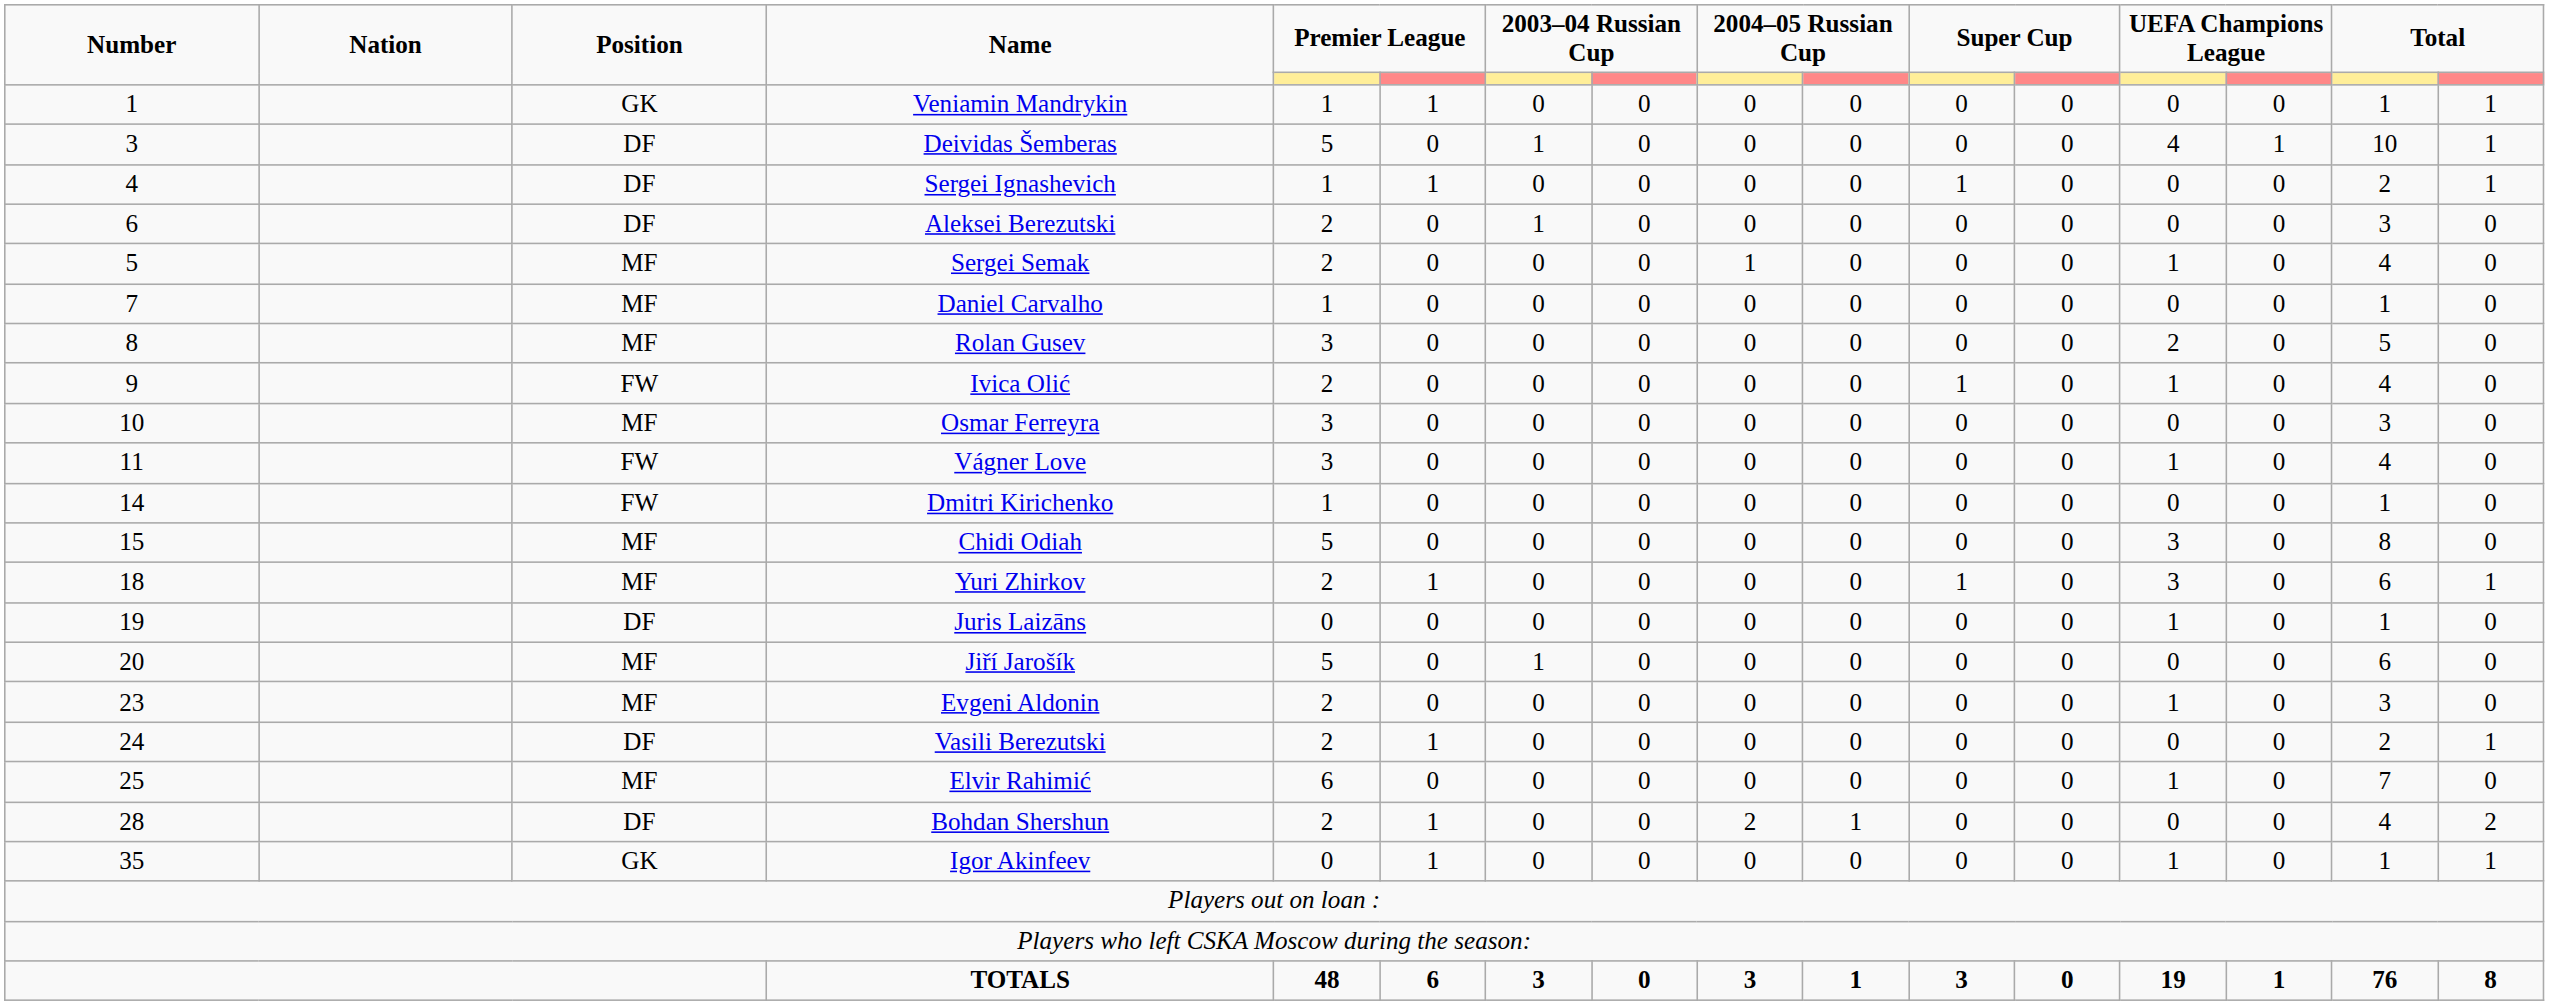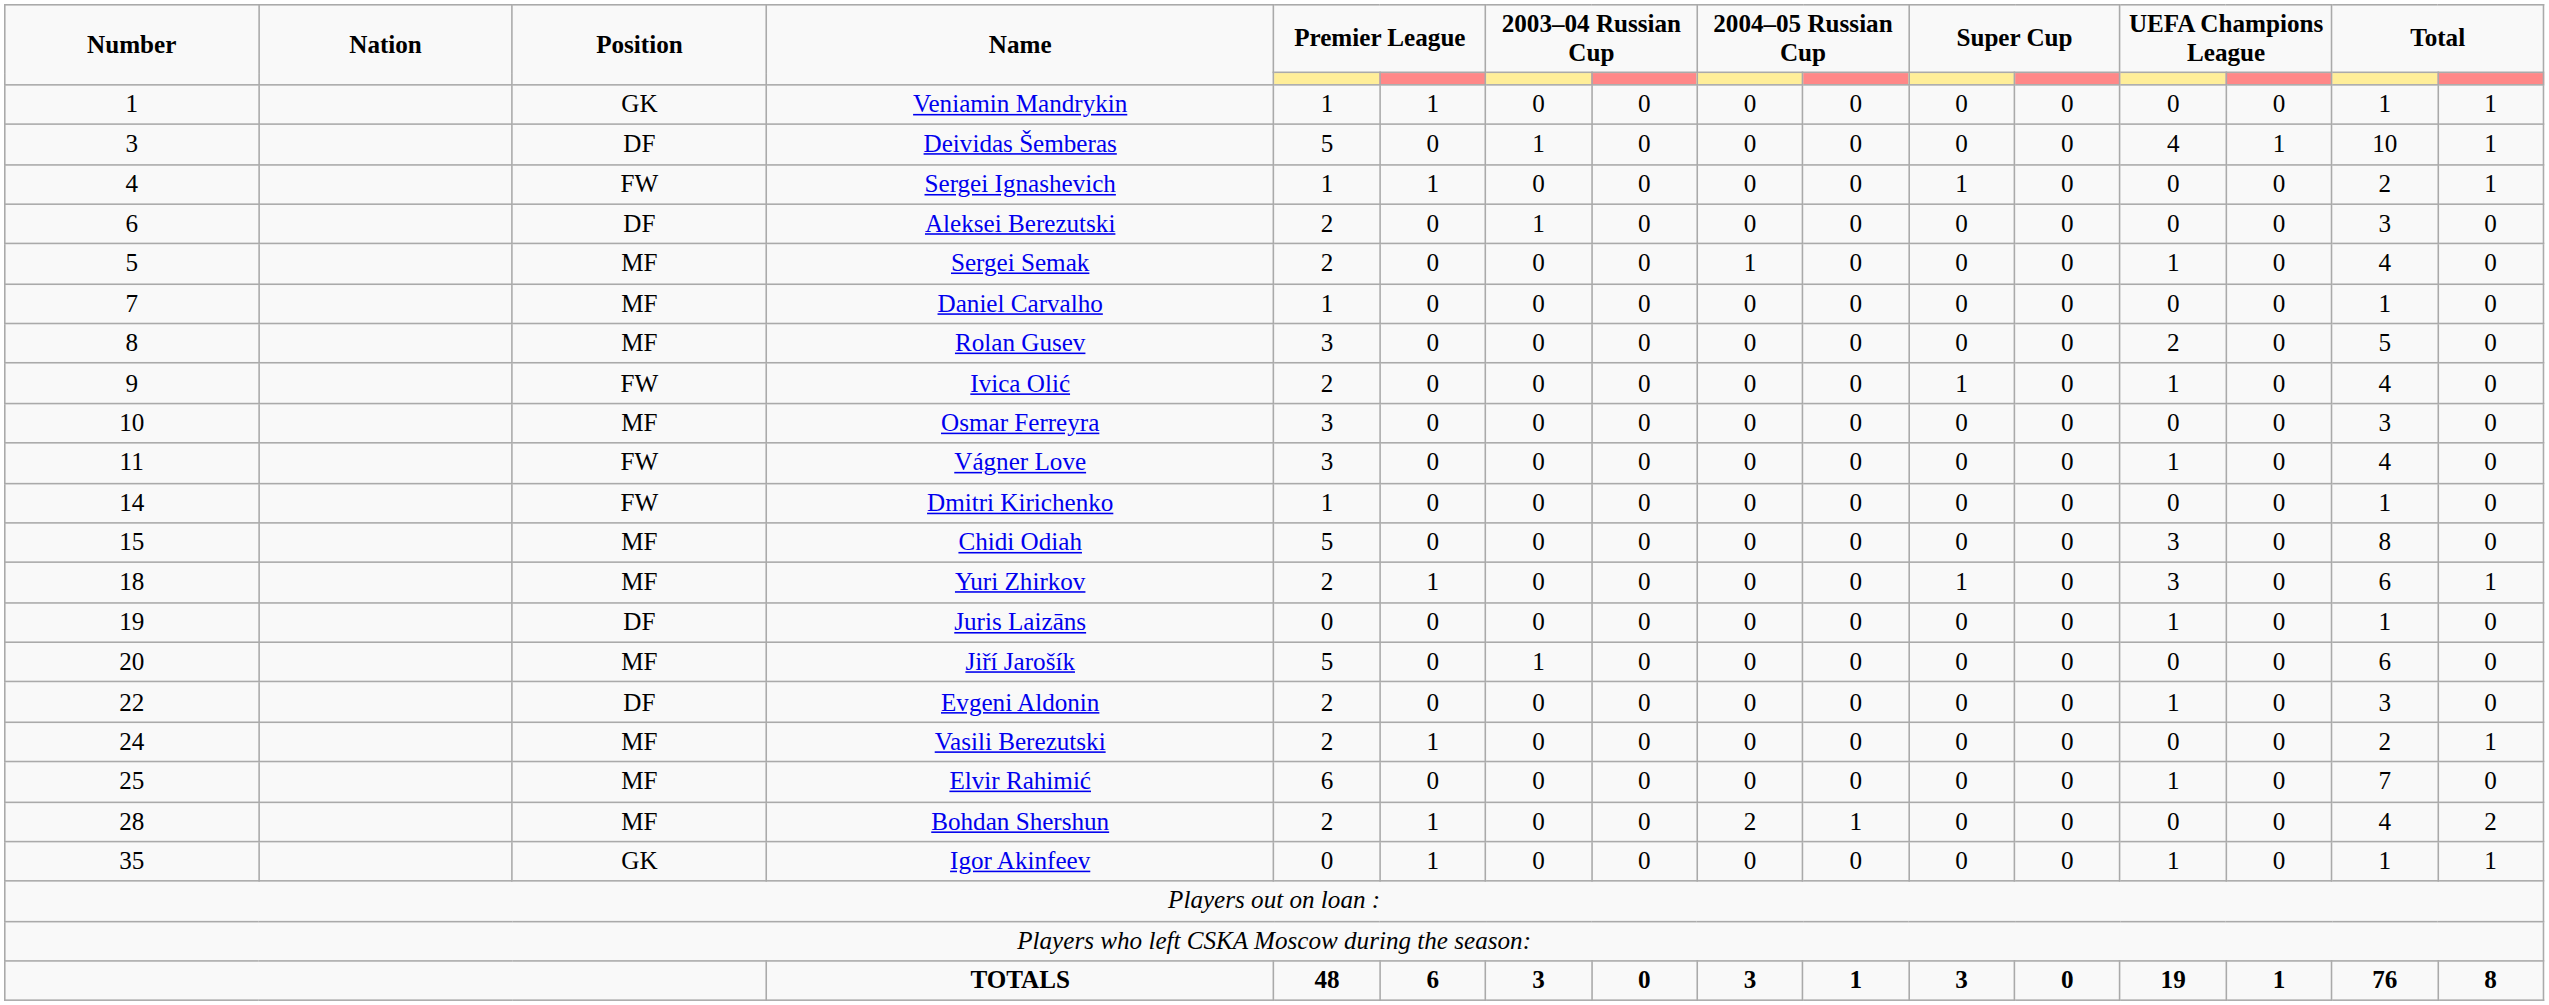 <table class="wikitable" style="font-size: 100%; text-align: center;">
 <tr>
 <td rowspan="2" width="10%" align="center"><strong>Number</strong></td>
 <td rowspan="2" width="10%" align="center"><strong>Nation</strong></td>
 <td rowspan="2" width="10%" align="center"><strong>Position</strong></td>
 <td rowspan="2" width="20%" align="center"><strong>Name</strong></td>
 <td colspan="2" align="center"><strong>Premier League</strong></td>
 <td colspan="2" align="center"><strong>2003–04 Russian Cup</strong></td>
 <td colspan="2" align="center"><strong>2004–05 Russian Cup</strong></td>
 <td colspan="2" align="center"><strong>Super Cup</strong></td>
 <td colspan="2" align="center"><strong>UEFA Champions League</strong></td>
 <td colspan="2" align="center"><strong>Total</strong></td>
 </tr>
 <tr>
 <th width=60 style="background: #FFEE99"></th>
 <th width=60 style="background: #FF8888"></th>
 <th width=60 style="background: #FFEE99"></th>
 <th width=60 style="background: #FF8888"></th>
 <th width=60 style="background: #FFEE99"></th>
 <th width=60 style="background: #FF8888"></th>
 <th width=60 style="background: #FFEE99"></th>
 <th width=60 style="background: #FF8888"></th>
 <th width=60 style="background: #FFEE99"></th>
 <th width=60 style="background: #FF8888"></th>
 <th width=60 style="background: #FFEE99"></th>
 <th width=60 style="background: #FF8888"></th>
 </tr>
 <tr>
 <td>1</td>
 <td></td>
 <td>GK</td>
 <td><a href='#'>Veniamin Mandrykin</a></td>
 <td>1</td>
 <td>1</td>
 <td>0</td>
 <td>0</td>
 <td>0</td>
 <td>0</td>
 <td>0</td>
 <td>0</td>
 <td>0</td>
 <td>0</td>
 <td>1</td>
 <td>1</td>
 </tr>
 <tr>
 <td>3</td>
 <td></td>
 <td>DF</td>
 <td><a href='#'>Deividas Šemberas</a></td>
 <td>5</td>
 <td>0</td>
 <td>1</td>
 <td>0</td>
 <td>0</td>
 <td>0</td>
 <td>0</td>
 <td>0</td>
 <td>4</td>
 <td>1</td>
 <td>10</td>
 <td>1</td>
 </tr>
 <tr>
 <td>4</td>
 <td></td>
-<td>DF</td>
+<td>FW</td>
 <td><a href='#'>Sergei Ignashevich</a></td>
 <td>1</td>
 <td>1</td>
 <td>0</td>
 <td>0</td>
 <td>0</td>
 <td>0</td>
 <td>1</td>
 <td>0</td>
 <td>0</td>
 <td>0</td>
 <td>2</td>
 <td>1</td>
 </tr>
 <tr>
 <td>6</td>
 <td></td>
 <td>DF</td>
 <td><a href='#'>Aleksei Berezutski</a></td>
 <td>2</td>
 <td>0</td>
 <td>1</td>
 <td>0</td>
 <td>0</td>
 <td>0</td>
 <td>0</td>
 <td>0</td>
 <td>0</td>
 <td>0</td>
 <td>3</td>
 <td>0</td>
 </tr>
 <tr>
 <td>5</td>
 <td></td>
 <td>MF</td>
 <td><a href='#'>Sergei Semak</a></td>
 <td>2</td>
 <td>0</td>
 <td>0</td>
 <td>0</td>
 <td>1</td>
 <td>0</td>
 <td>0</td>
 <td>0</td>
 <td>1</td>
 <td>0</td>
 <td>4</td>
 <td>0</td>
 </tr>
 <tr>
 <td>7</td>
 <td></td>
 <td>MF</td>
 <td><a href='#'>Daniel Carvalho</a></td>
 <td>1</td>
 <td>0</td>
 <td>0</td>
 <td>0</td>
 <td>0</td>
 <td>0</td>
 <td>0</td>
 <td>0</td>
 <td>0</td>
 <td>0</td>
 <td>1</td>
 <td>0</td>
 </tr>
 <tr>
 <td>8</td>
 <td></td>
 <td>MF</td>
 <td><a href='#'>Rolan Gusev</a></td>
 <td>3</td>
 <td>0</td>
 <td>0</td>
 <td>0</td>
 <td>0</td>
 <td>0</td>
 <td>0</td>
 <td>0</td>
 <td>2</td>
 <td>0</td>
 <td>5</td>
 <td>0</td>
 </tr>
 <tr>
 <td>9</td>
 <td></td>
 <td>FW</td>
 <td><a href='#'>Ivica Olić</a></td>
 <td>2</td>
 <td>0</td>
 <td>0</td>
 <td>0</td>
 <td>0</td>
 <td>0</td>
 <td>1</td>
 <td>0</td>
 <td>1</td>
 <td>0</td>
 <td>4</td>
 <td>0</td>
 </tr>
 <tr>
 <td>10</td>
 <td></td>
 <td>MF</td>
 <td><a href='#'>Osmar Ferreyra</a></td>
 <td>3</td>
 <td>0</td>
 <td>0</td>
 <td>0</td>
 <td>0</td>
 <td>0</td>
 <td>0</td>
 <td>0</td>
 <td>0</td>
 <td>0</td>
 <td>3</td>
 <td>0</td>
 </tr>
 <tr>
 <td>11</td>
 <td></td>
 <td>FW</td>
 <td><a href='#'>Vágner Love</a></td>
 <td>3</td>
 <td>0</td>
 <td>0</td>
 <td>0</td>
 <td>0</td>
 <td>0</td>
 <td>0</td>
 <td>0</td>
 <td>1</td>
 <td>0</td>
 <td>4</td>
 <td>0</td>
 </tr>
 <tr>
 <td>14</td>
 <td></td>
 <td>FW</td>
 <td><a href='#'>Dmitri Kirichenko</a></td>
 <td>1</td>
 <td>0</td>
 <td>0</td>
 <td>0</td>
 <td>0</td>
 <td>0</td>
 <td>0</td>
 <td>0</td>
 <td>0</td>
 <td>0</td>
 <td>1</td>
 <td>0</td>
 </tr>
 <tr>
 <td>15</td>
 <td></td>
 <td>MF</td>
 <td><a href='#'>Chidi Odiah</a></td>
 <td>5</td>
 <td>0</td>
 <td>0</td>
 <td>0</td>
 <td>0</td>
 <td>0</td>
 <td>0</td>
 <td>0</td>
 <td>3</td>
 <td>0</td>
 <td>8</td>
 <td>0</td>
 </tr>
 <tr>
 <td>18</td>
 <td></td>
 <td>MF</td>
 <td><a href='#'>Yuri Zhirkov</a></td>
 <td>2</td>
 <td>1</td>
 <td>0</td>
 <td>0</td>
 <td>0</td>
 <td>0</td>
 <td>1</td>
 <td>0</td>
 <td>3</td>
 <td>0</td>
 <td>6</td>
 <td>1</td>
 </tr>
 <tr>
 <td>19</td>
 <td></td>
 <td>DF</td>
 <td><a href='#'>Juris Laizāns</a></td>
 <td>0</td>
 <td>0</td>
 <td>0</td>
 <td>0</td>
 <td>0</td>
 <td>0</td>
 <td>0</td>
 <td>0</td>
 <td>1</td>
 <td>0</td>
 <td>1</td>
 <td>0</td>
 </tr>
 <tr>
 <td>20</td>
 <td></td>
 <td>MF</td>
 <td><a href='#'>Jiří Jarošík</a></td>
 <td>5</td>
 <td>0</td>
 <td>1</td>
 <td>0</td>
 <td>0</td>
 <td>0</td>
 <td>0</td>
 <td>0</td>
 <td>0</td>
 <td>0</td>
 <td>6</td>
 <td>0</td>
 </tr>
 <tr>
-<td>23</td>
+<td>22</td>
 <td></td>
-<td>MF</td>
+<td>DF</td>
 <td><a href='#'>Evgeni Aldonin</a></td>
 <td>2</td>
 <td>0</td>
 <td>0</td>
 <td>0</td>
 <td>0</td>
 <td>0</td>
 <td>0</td>
 <td>0</td>
 <td>1</td>
 <td>0</td>
 <td>3</td>
 <td>0</td>
 </tr>
 <tr>
 <td>24</td>
 <td></td>
-<td>DF</td>
+<td>MF</td>
 <td><a href='#'>Vasili Berezutski</a></td>
 <td>2</td>
 <td>1</td>
 <td>0</td>
 <td>0</td>
 <td>0</td>
 <td>0</td>
 <td>0</td>
 <td>0</td>
 <td>0</td>
 <td>0</td>
 <td>2</td>
 <td>1</td>
 </tr>
 <tr>
 <td>25</td>
 <td></td>
 <td>MF</td>
 <td><a href='#'>Elvir Rahimić</a></td>
 <td>6</td>
 <td>0</td>
 <td>0</td>
 <td>0</td>
 <td>0</td>
 <td>0</td>
 <td>0</td>
 <td>0</td>
 <td>1</td>
 <td>0</td>
 <td>7</td>
 <td>0</td>
 </tr>
 <tr>
 <td>28</td>
 <td></td>
-<td>DF</td>
+<td>MF</td>
 <td><a href='#'>Bohdan Shershun</a></td>
 <td>2</td>
 <td>1</td>
 <td>0</td>
 <td>0</td>
 <td>2</td>
 <td>1</td>
 <td>0</td>
 <td>0</td>
 <td>0</td>
 <td>0</td>
 <td>4</td>
 <td>2</td>
 </tr>
 <tr>
 <td>35</td>
 <td></td>
 <td>GK</td>
 <td><a href='#'>Igor Akinfeev</a></td>
 <td>0</td>
 <td>1</td>
 <td>0</td>
 <td>0</td>
 <td>0</td>
 <td>0</td>
 <td>0</td>
 <td>0</td>
 <td>1</td>
 <td>0</td>
 <td>1</td>
 <td>1</td>
 </tr>
 <tr>
 <td colspan="16"><em>Players out on loan :</em></td>
 </tr>
 <tr>
 <td colspan="16"><em>Players who left CSKA Moscow during the season:</em></td>
 </tr>
 <tr>
 <td colspan="3"></td>
 <td><strong>TOTALS</strong></td>
 <td><strong>48</strong></td>
 <td><strong>6</strong></td>
 <td><strong>3</strong></td>
 <td><strong>0</strong></td>
 <td><strong>3</strong></td>
 <td><strong>1</strong></td>
 <td><strong>3</strong></td>
 <td><strong>0</strong></td>
 <td><strong>19</strong></td>
 <td><strong>1</strong></td>
 <td><strong>76</strong></td>
 <td><strong>8</strong></td>
 </tr>
 </table>
